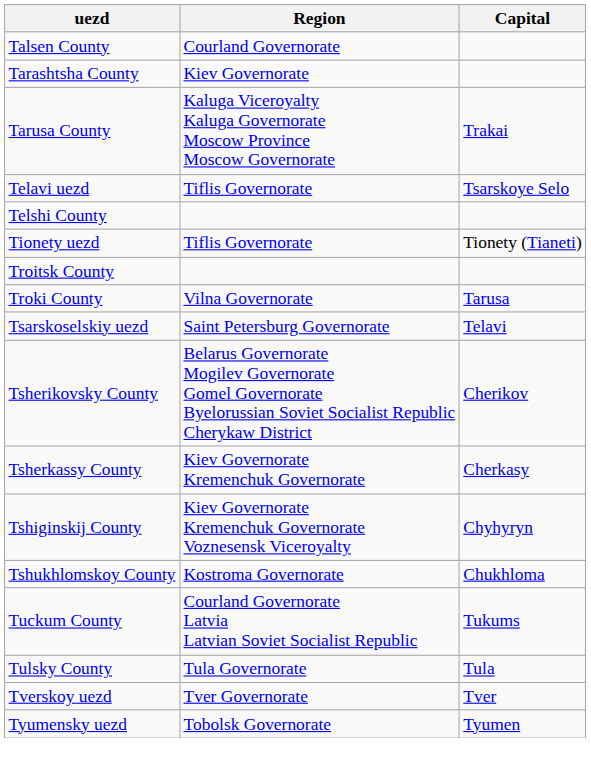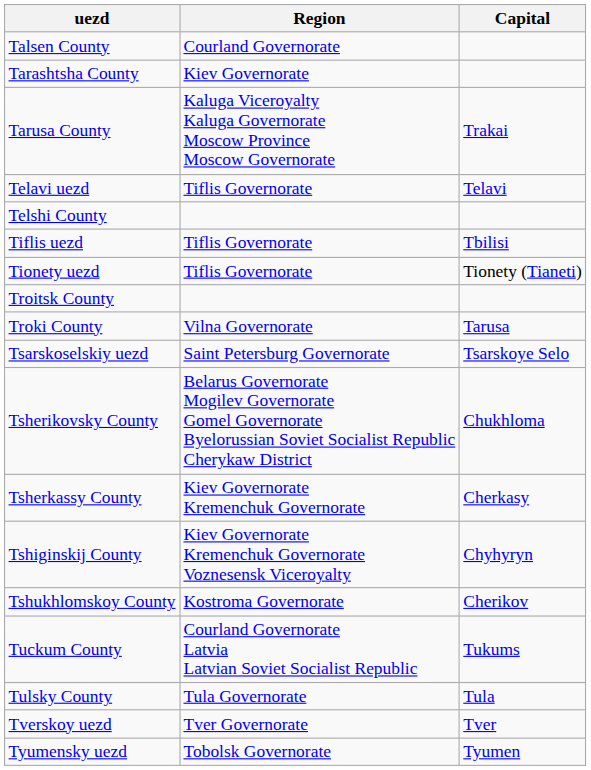 <table class="wikitable sortable">
 <tr>
 <th>uezd</th>
 <th>Region</th>
 <th>Capital</th>
 </tr>
 <tr>
 <td><a href='#'>Talsen County</a></td>
 <td><a href='#'>Courland Governorate</a></td>
 <td></td>
 </tr>
 <tr>
 <td><a href='#'>Tarashtsha County</a></td>
 <td><a href='#'>Kiev Governorate</a></td>
 <td></td>
 </tr>
 <tr>
 <td><a href='#'>Tarusa County</a></td>
 <td><a href='#'>Kaluga Viceroyalty</a><br><a href='#'>Kaluga Governorate</a><br><a href='#'>Moscow Province</a><br><a href='#'>Moscow Governorate</a></td>
 <td><a href='#'>Trakai</a></td>
 </tr>
 <tr>
 <td><a href='#'>Telavi uezd</a></td>
 <td><a href='#'>Tiflis Governorate</a></td>
-<td><a href='#'>Tsarskoye Selo</a></td>
+<td><a href='#'>Telavi</a></td>
 </tr>
 <tr>
 <td><a href='#'>Telshi County</a></td>
 <td></td>
 <td></td>
+</tr>
+<tr>
+<td><a href='#'>Tiflis uezd</a></td>
+<td><a href='#'>Tiflis Governorate</a></td>
+<td><a href='#'>Tbilisi</a></td>
 </tr>
 <tr>
 <td><a href='#'>Tionety uezd</a></td>
 <td><a href='#'>Tiflis Governorate</a></td>
 <td>Tionety (<a href='#'>Tianeti</a>)</td>
 </tr>
 <tr>
 <td><a href='#'>Troitsk County</a></td>
 <td></td>
 <td></td>
 </tr>
 <tr>
 <td><a href='#'>Troki County</a></td>
 <td><a href='#'>Vilna Governorate</a></td>
 <td><a href='#'>Tarusa</a></td>
 </tr>
 <tr>
 <td><a href='#'>Tsarskoselskiy uezd</a></td>
 <td><a href='#'>Saint Petersburg Governorate</a></td>
-<td><a href='#'>Telavi</a></td>
+<td><a href='#'>Tsarskoye Selo</a></td>
 </tr>
 <tr>
 <td><a href='#'>Tsherikovsky County</a></td>
 <td><a href='#'>Belarus Governorate</a><br><a href='#'>Mogilev Governorate</a><br><a href='#'>Gomel Governorate</a><br><a href='#'>Byelorussian Soviet Socialist Republic</a><br><a href='#'>Cherykaw District</a></td>
-<td><a href='#'>Cherikov</a></td>
+<td><a href='#'>Chukhloma</a></td>
 </tr>
 <tr>
 <td><a href='#'>Tsherkassy County</a></td>
 <td><a href='#'>Kiev Governorate</a><br><a href='#'>Kremenchuk Governorate</a></td>
 <td><a href='#'>Cherkasy</a></td>
 </tr>
 <tr>
 <td><a href='#'>Tshiginskij County</a></td>
 <td><a href='#'>Kiev Governorate</a><br><a href='#'>Kremenchuk Governorate</a><br><a href='#'>Voznesensk Viceroyalty</a></td>
 <td><a href='#'>Chyhyryn</a></td>
 </tr>
 <tr>
 <td><a href='#'>Tshukhlomskoy County</a></td>
 <td><a href='#'>Kostroma Governorate</a></td>
-<td><a href='#'>Chukhloma</a></td>
+<td><a href='#'>Cherikov</a></td>
 </tr>
 <tr>
 <td><a href='#'>Tuckum County</a></td>
 <td><a href='#'>Courland Governorate</a><br><a href='#'>Latvia</a><br><a href='#'>Latvian Soviet Socialist Republic</a></td>
 <td><a href='#'>Tukums</a></td>
 </tr>
 <tr>
 <td><a href='#'>Tulsky County</a></td>
 <td><a href='#'>Tula Governorate</a></td>
 <td><a href='#'>Tula</a></td>
 </tr>
 <tr>
 <td><a href='#'>Tverskoy uezd</a></td>
 <td><a href='#'>Tver Governorate</a></td>
 <td><a href='#'>Tver</a></td>
 </tr>
 <tr>
 <td><a href='#'>Tyumensky uezd</a></td>
 <td><a href='#'>Tobolsk Governorate</a></td>
 <td><a href='#'>Tyumen</a></td>
 </tr>
 </table>
